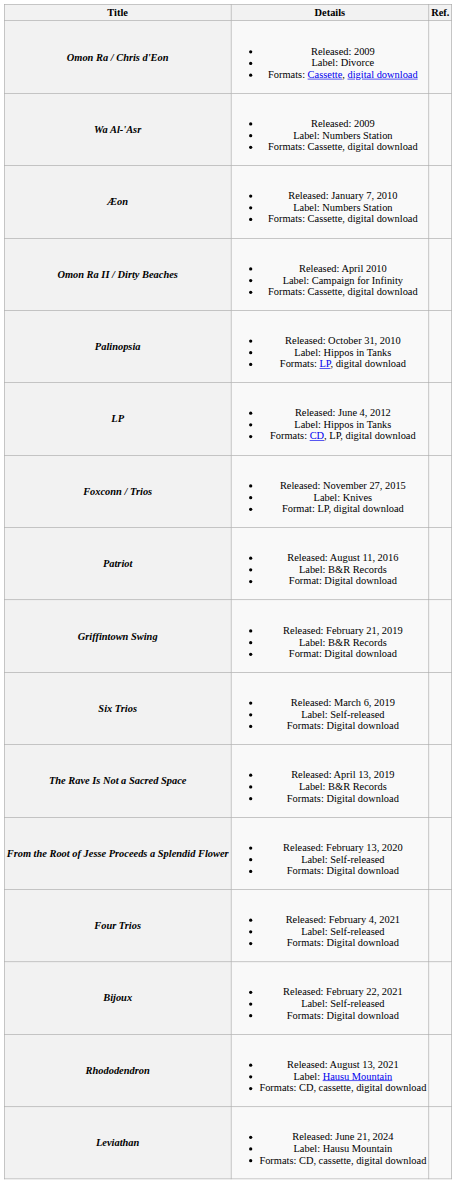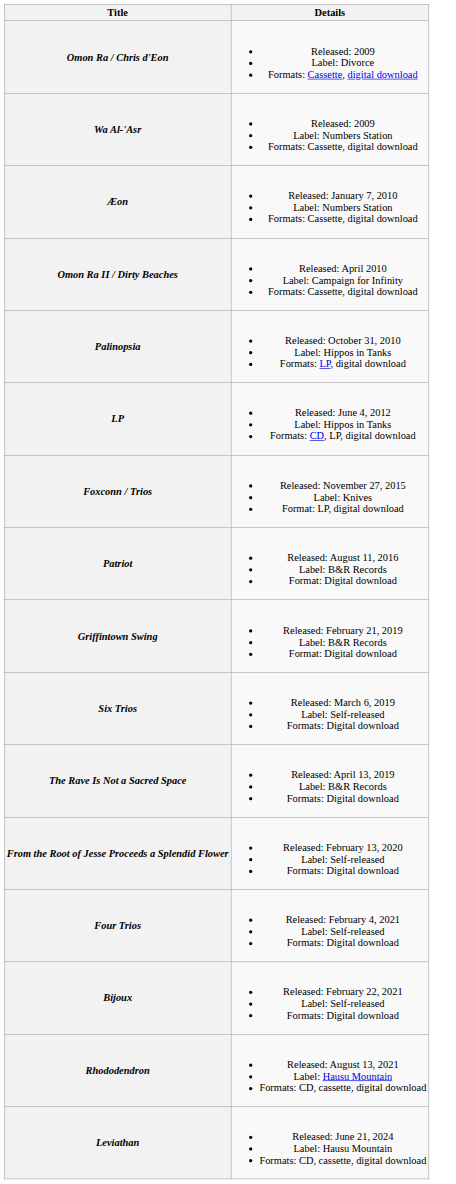 <table class="wikitable plainrowheaders" style="text-align:center;">
 <tr>
 <th rowspan="1">Title</th>
 <th rowspan="1">Details</th>
-<th rowspan="1">Ref.</th>
 </tr>
 <tr>
 <th scope="row"><em>Omon Ra / Chris d'Eon</em> </th>
 <td><br><ul><li>Released: 2009</li><li>Label: Divorce</li><li>Formats: <a href='#'>Cassette</a>, <a href='#'>digital download</a></li></ul></td>
-<td></td>
 </tr>
 <tr>
 <th scope="row"><em>Wa Al-'Asr</em></th>
 <td><br><ul><li>Released: 2009</li><li>Label: Numbers Station</li><li>Formats: Cassette, digital download</li></ul></td>
-<td></td>
 </tr>
 <tr>
 <th scope="row"><em>Æon</em></th>
 <td><br><ul><li>Released: January 7, 2010</li><li>Label: Numbers Station</li><li>Formats: Cassette, digital download</li></ul></td>
-<td></td>
 </tr>
 <tr>
 <th scope="row"><em>Omon Ra II / Dirty Beaches</em> </th>
 <td><br><ul><li>Released: April 2010</li><li>Label: Campaign for Infinity</li><li>Formats: Cassette, digital download</li></ul></td>
-<td></td>
 </tr>
 <tr>
 <th scope="row"><em>Palinopsia</em></th>
 <td><br><ul><li>Released: October 31, 2010</li><li>Label: Hippos in Tanks</li><li>Formats: <a href='#'>LP</a>, digital download</li></ul></td>
-<td></td>
 </tr>
 <tr>
 <th scope="row"><em>LP</em></th>
 <td><br><ul><li>Released: June 4, 2012</li><li>Label: Hippos in Tanks</li><li>Formats: <a href='#'>CD</a>, LP, digital download</li></ul></td>
-<td></td>
 </tr>
 <tr>
 <th scope="row"><em>Foxconn / Trios</em></th>
 <td><br><ul><li>Released: November 27, 2015</li><li>Label: Knives</li><li>Format: LP, digital download</li></ul></td>
-<td></td>
 </tr>
 <tr>
 <th scope="row"><em>Patriot</em> </th>
 <td><br><ul><li>Released: August 11, 2016</li><li>Label: B&R Records</li><li>Format: Digital download</li></ul></td>
-<td></td>
 </tr>
 <tr>
 <th scope="row"><em>Griffintown Swing</em> </th>
 <td><br><ul><li>Released: February 21, 2019</li><li>Label: B&R Records</li><li>Format: Digital download</li></ul></td>
-<td></td>
 </tr>
 <tr>
 <th scope="row"><em>Six Trios</em></th>
 <td><br><ul><li>Released: March 6, 2019</li><li>Label: Self-released</li><li>Formats: Digital download</li></ul></td>
-<td></td>
 </tr>
 <tr>
 <th scope="row"><em>The Rave Is Not a Sacred Space</em> </th>
 <td><br><ul><li>Released: April 13, 2019</li><li>Label: B&R Records</li><li>Formats: Digital download</li></ul></td>
-<td></td>
 </tr>
 <tr>
 <th scope="row"><em>From the Root of Jesse Proceeds a Splendid Flower</em></th>
 <td><br><ul><li>Released: February 13, 2020</li><li>Label: Self-released</li><li>Formats: Digital download</li></ul></td>
-<td></td>
 </tr>
 <tr>
 <th scope="row"><em>Four Trios</em></th>
 <td><br><ul><li>Released: February 4, 2021</li><li>Label: Self-released</li><li>Formats: Digital download</li></ul></td>
-<td></td>
 </tr>
 <tr>
 <th scope="row"><em>Bijoux</em></th>
 <td><br><ul><li>Released: February 22, 2021</li><li>Label: Self-released</li><li>Formats: Digital download</li></ul></td>
-<td></td>
 </tr>
 <tr>
 <th scope="row"><em>Rhododendron</em></th>
 <td><br><ul><li>Released: August 13, 2021</li><li>Label: <a href='#'>Hausu Mountain</a></li><li>Formats: CD, cassette, digital download</li></ul></td>
-<td></td>
 </tr>
 <tr>
 <th scope="row"><em>Leviathan</em></th>
 <td><br><ul><li>Released: June 21, 2024</li><li>Label: Hausu Mountain</li><li>Formats: CD, cassette, digital download</li></ul></td>
-<td></td>
 </tr>
 </table>
